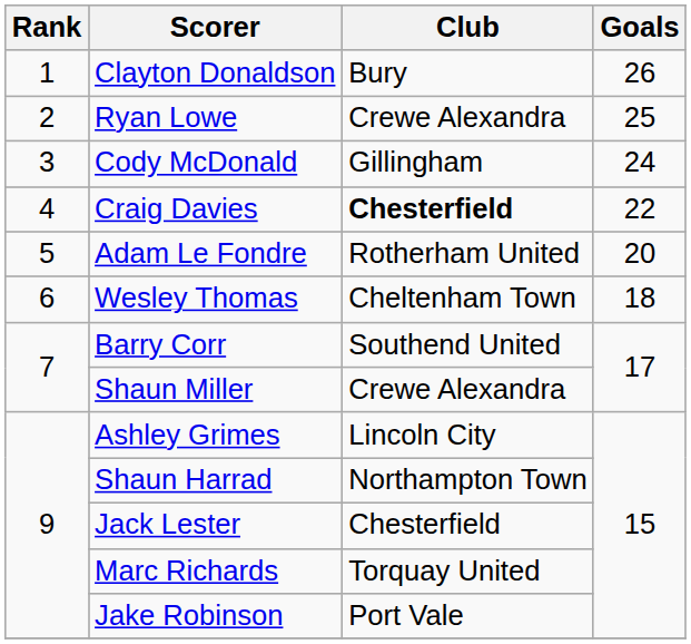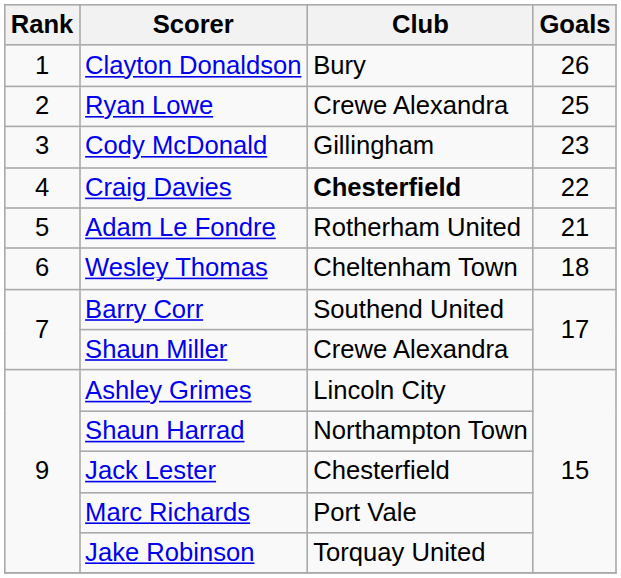 <table class="wikitable" style="text-align:center">
 <tr>
 <th>Rank</th>
 <th>Scorer</th>
 <th>Club</th>
 <th>Goals</th>
 </tr>
 <tr>
 <td rowspan="1">1</td>
 <td align="left"><a href='#'>Clayton Donaldson</a></td>
 <td align="left">Bury</td>
 <td rowspan="1">26</td>
 </tr>
 <tr>
 <td rowspan="1">2</td>
 <td align="left"><a href='#'>Ryan Lowe</a></td>
 <td align="left">Crewe Alexandra</td>
 <td rowspan="1">25</td>
 </tr>
 <tr>
 <td rowspan="1">3</td>
 <td align="left"><a href='#'>Cody McDonald</a></td>
 <td align="left">Gillingham</td>
-<td rowspan="1">24</td>
+<td rowspan="1">23</td>
 </tr>
 <tr>
 <td rowspan="1">4</td>
 <td align="left"><a href='#'>Craig Davies</a></td>
 <td align="left"><strong>Chesterfield</strong></td>
 <td rowspan="1">22</td>
 </tr>
 <tr>
 <td rowspan="1">5</td>
 <td align="left"><a href='#'>Adam Le Fondre</a></td>
 <td align="left">Rotherham United</td>
-<td rowspan="1">20</td>
+<td rowspan="1">21</td>
 </tr>
 <tr>
 <td rowspan="1">6</td>
 <td align="left"><a href='#'>Wesley Thomas</a></td>
 <td align="left">Cheltenham Town</td>
 <td rowspan="1">18</td>
 </tr>
 <tr>
 <td rowspan="2">7</td>
 <td align="left"><a href='#'>Barry Corr</a></td>
 <td align="left">Southend United</td>
 <td rowspan="2">17</td>
 </tr>
 <tr>
 <td align="left"><a href='#'>Shaun Miller</a></td>
 <td align="left">Crewe Alexandra</td>
 </tr>
 <tr>
 <td rowspan="5">9</td>
 <td align="left"><a href='#'>Ashley Grimes</a></td>
 <td align="left">Lincoln City</td>
 <td rowspan="5">15</td>
 </tr>
 <tr>
 <td align="left"><a href='#'>Shaun Harrad</a></td>
 <td align="left">Northampton Town</td>
 </tr>
 <tr>
 <td align="left"><a href='#'>Jack Lester</a></td>
 <td align="left">Chesterfield</td>
 </tr>
 <tr>
 <td align="left"><a href='#'>Marc Richards</a></td>
-<td align="left">Torquay United</td>
+<td align="left">Port Vale</td>
 </tr>
 <tr>
 <td align="left"><a href='#'>Jake Robinson</a></td>
-<td align="left">Port Vale</td>
+<td align="left">Torquay United</td>
 </tr>
 <tr>
 </tr>
 </table>
